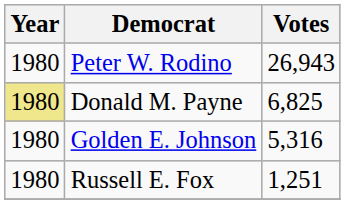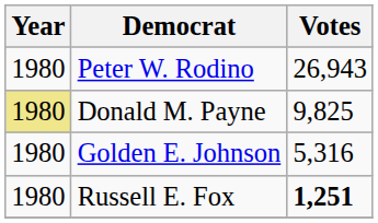 <table class="wikitable">
 <tr>
 <th>Year</th>
 <th>Democrat</th>
 <th>Votes</th>
 </tr>
 <tr>
 <td>1980</td>
 <td><a href='#'>Peter W. Rodino</a></td>
 <td>26,943</td>
 </tr>
 <tr>
 <td style="background: khaki;">1980</td>
 <td>Donald M. Payne</td>
-<td>6,825</td>
+<td>9,825</td>
 </tr>
 <tr>
 <td>1980</td>
 <td><a href='#'>Golden E. Johnson</a></td>
 <td>5,316</td>
 </tr>
 <tr>
 <td>1980</td>
 <td>Russell E. Fox</td>
-<td>1,251</td>
+<td><strong>1,251</strong></td>
 </tr>
 <tr>
 </tr>
 </table>
